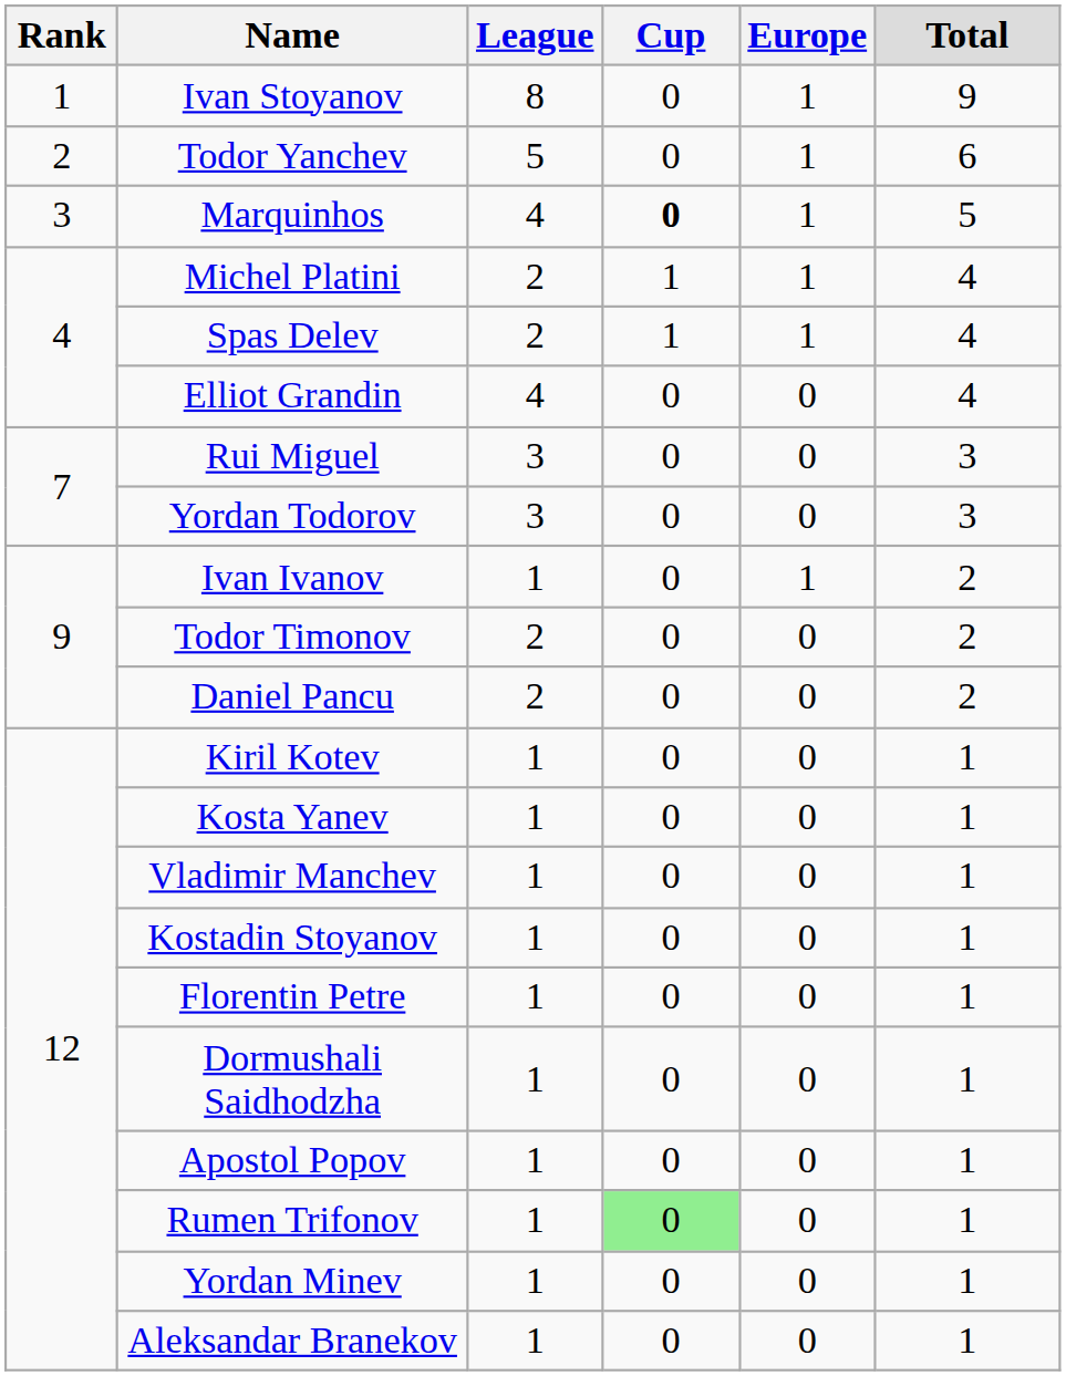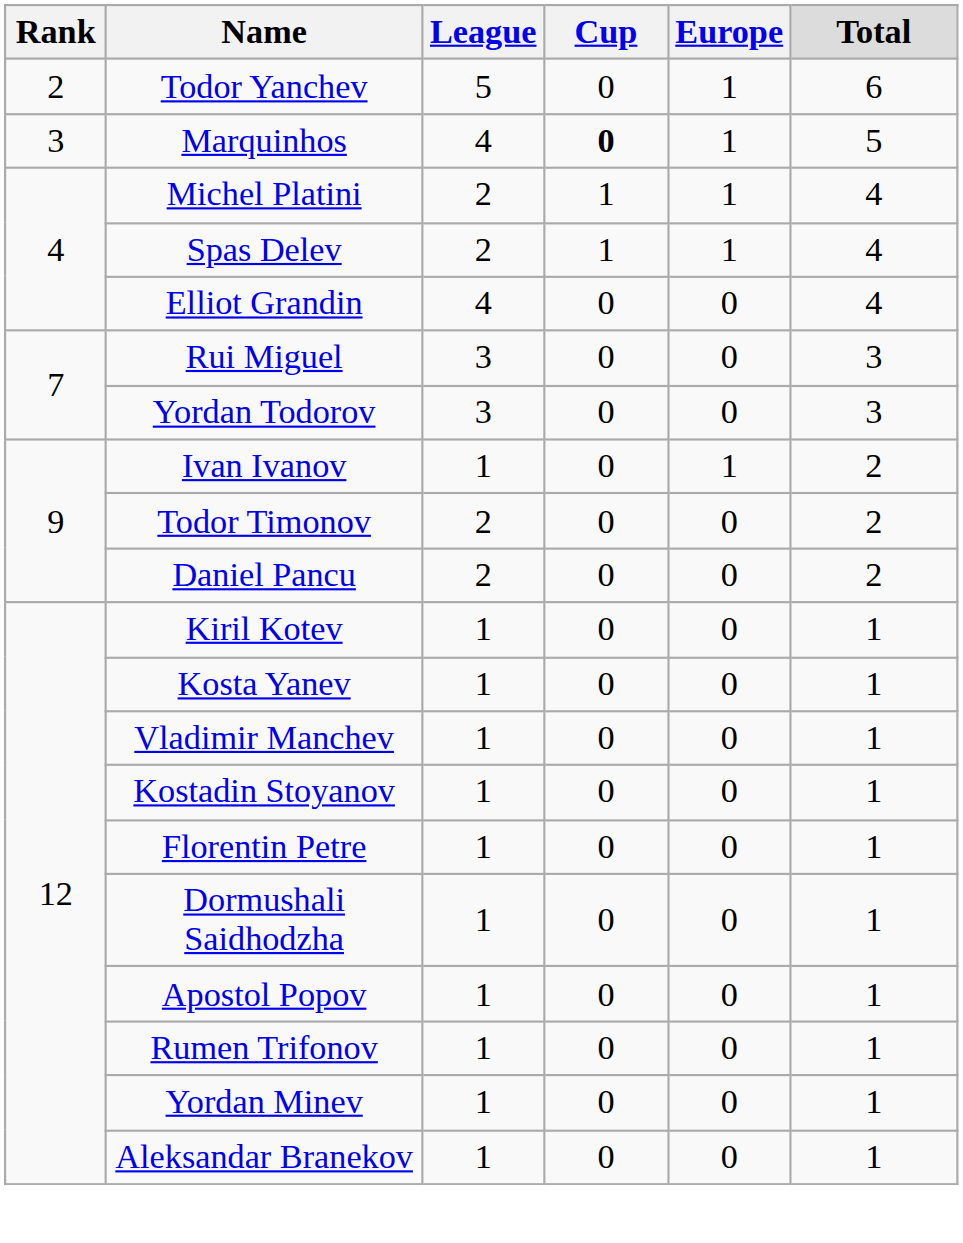 <table class="wikitable" style="text-align:center;">
 <tr>
 <th width=40>Rank</th>
 <th width=140>Name</th>
 <th width=50><a href='#'>League</a></th>
 <th width=50><a href='#'>Cup</a></th>
 <th width=50><a href='#'>Europe</a></th>
 <th style="width:70px; background:#dcdcdc;">Total</th>
-</tr>
-<tr>
-<td>1</td>
-<td><a href='#'>Ivan Stoyanov</a></td>
-<td>8</td>
-<td>0</td>
-<td>1</td>
-<td>9</td>
 </tr>
 <tr>
 <td style="text-align:center;">2</td>
 <td><a href='#'>Todor Yanchev</a></td>
 <td>5</td>
 <td>0</td>
 <td>1</td>
 <td>6</td>
 </tr>
 <tr>
 <td style="text-align:center;">3</td>
 <td><a href='#'>Marquinhos</a></td>
 <td>4</td>
 <td><strong>0</strong></td>
 <td>1</td>
 <td>5</td>
 </tr>
 <tr>
 <td rowspan="3" style="text-align:center;">4</td>
 <td><a href='#'>Michel Platini</a></td>
 <td>2</td>
 <td>1</td>
 <td>1</td>
 <td>4</td>
 </tr>
 <tr>
 <td><a href='#'>Spas Delev</a></td>
 <td>2</td>
 <td>1</td>
 <td>1</td>
 <td>4</td>
 </tr>
 <tr>
 <td><a href='#'>Elliot Grandin</a></td>
 <td>4</td>
 <td>0</td>
 <td>0</td>
 <td>4</td>
 </tr>
 <tr>
 <td rowspan="2" style="text-align:center;">7</td>
 <td><a href='#'>Rui Miguel</a></td>
 <td>3</td>
 <td>0</td>
 <td>0</td>
 <td>3</td>
 </tr>
 <tr>
 <td><a href='#'>Yordan Todorov</a></td>
 <td>3</td>
 <td>0</td>
 <td>0</td>
 <td>3</td>
 </tr>
 <tr>
 <td rowspan="3" style="text-align:center;">9</td>
 <td><a href='#'>Ivan Ivanov</a></td>
 <td>1</td>
 <td>0</td>
 <td>1</td>
 <td>2</td>
 </tr>
 <tr>
 <td><a href='#'>Todor Timonov</a></td>
 <td>2</td>
 <td>0</td>
 <td>0</td>
 <td>2</td>
 </tr>
 <tr>
 <td><a href='#'>Daniel Pancu</a></td>
 <td>2</td>
 <td>0</td>
 <td>0</td>
 <td>2</td>
 </tr>
 <tr>
 <td rowspan="10" style="text-align:center;">12</td>
 <td><a href='#'>Kiril Kotev</a></td>
 <td>1</td>
 <td>0</td>
 <td>0</td>
 <td>1</td>
 </tr>
 <tr>
 <td><a href='#'>Kosta Yanev</a></td>
 <td>1</td>
 <td>0</td>
 <td>0</td>
 <td>1</td>
 </tr>
 <tr>
 <td><a href='#'>Vladimir Manchev</a></td>
 <td>1</td>
 <td>0</td>
 <td>0</td>
 <td>1</td>
 </tr>
 <tr>
 <td><a href='#'>Kostadin Stoyanov</a></td>
 <td>1</td>
 <td>0</td>
 <td>0</td>
 <td>1</td>
 </tr>
 <tr>
 <td><a href='#'>Florentin Petre</a></td>
 <td>1</td>
 <td>0</td>
 <td>0</td>
 <td>1</td>
 </tr>
 <tr>
 <td><a href='#'>Dormushali Saidhodzha</a></td>
 <td>1</td>
 <td>0</td>
 <td>0</td>
 <td>1</td>
 </tr>
 <tr>
 <td><a href='#'>Apostol Popov</a></td>
 <td>1</td>
 <td>0</td>
 <td>0</td>
 <td>1</td>
 </tr>
 <tr>
 <td><a href='#'>Rumen Trifonov</a></td>
 <td>1</td>
-<td style="background: lightgreen;">0</td>
+<td>0</td>
 <td>0</td>
 <td>1</td>
 </tr>
 <tr>
 <td><a href='#'>Yordan Minev</a></td>
 <td>1</td>
 <td>0</td>
 <td>0</td>
 <td>1</td>
 </tr>
 <tr>
 <td><a href='#'>Aleksandar Branekov</a></td>
 <td>1</td>
 <td>0</td>
 <td>0</td>
 <td>1</td>
 </tr>
 </table>
